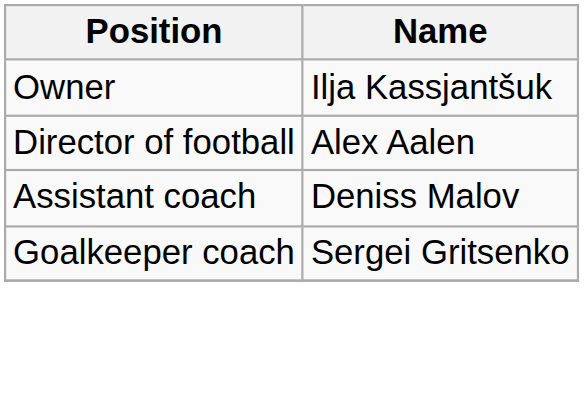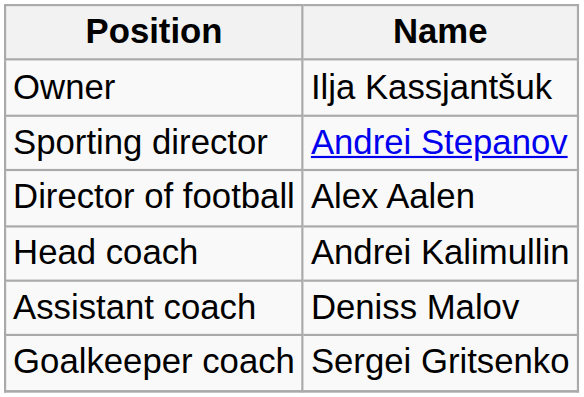 <table class="wikitable" style="text-align:left;">
 <tr>
 <th>Position</th>
 <th>Name</th>
 </tr>
 <tr>
 <td>Owner</td>
 <td> Ilja Kassjantšuk</td>
 </tr>
 <tr>
+<td>Sporting director</td>
+<td> <a href='#'>Andrei Stepanov</a></td>
+</tr>
+<tr>
 <td>Director of football</td>
 <td> Alex Aalen</td>
+</tr>
+<tr>
+<td>Head coach</td>
+<td> Andrei Kalimullin</td>
 </tr>
 <tr>
 <td>Assistant coach</td>
 <td> Deniss Malov</td>
 </tr>
 <tr>
 <td>Goalkeeper coach</td>
 <td> Sergei Gritsenko</td>
 </tr>
 <tr>
 </tr>
 </table>
